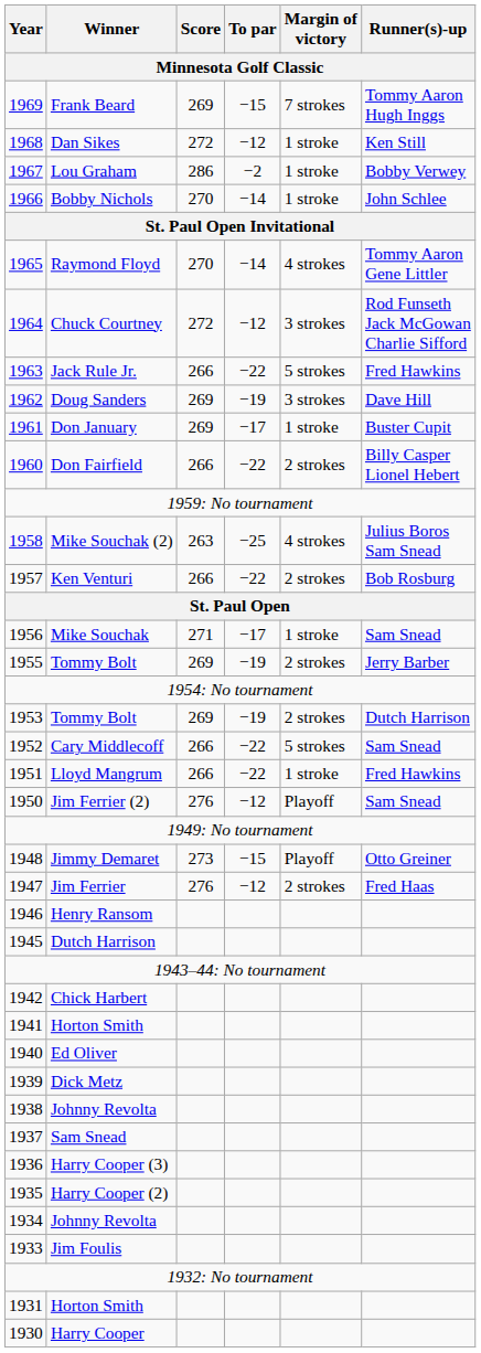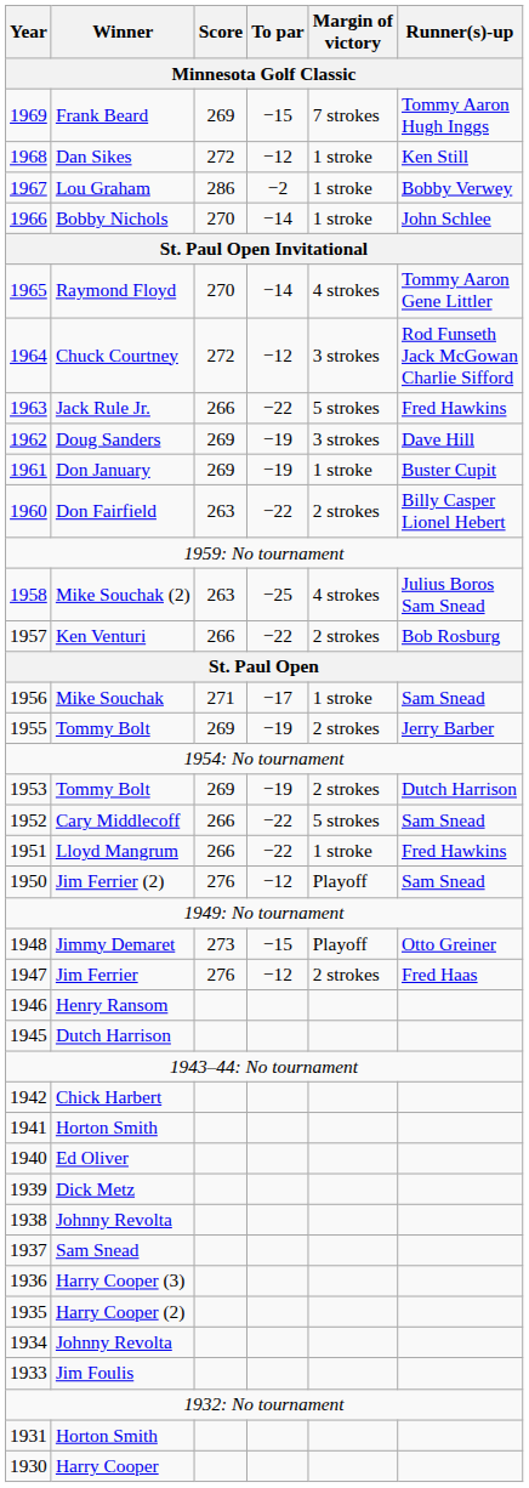 <table class=wikitable style="font-size:95%">
 <tr>
 <th>Year</th>
 <th>Winner</th>
 <th>Score</th>
 <th>To par</th>
 <th>Margin of<br>victory</th>
 <th>Runner(s)-up</th>
 </tr>
 <tr>
 <th colspan=6>Minnesota Golf Classic</th>
 </tr>
 <tr>
 <td><a href='#'>1969</a></td>
 <td> <a href='#'>Frank Beard</a></td>
 <td align=center>269</td>
 <td align=center>−15</td>
 <td>7 strokes</td>
 <td> <a href='#'>Tommy Aaron</a><br> <a href='#'>Hugh Inggs</a></td>
 </tr>
 <tr>
 <td><a href='#'>1968</a></td>
 <td> <a href='#'>Dan Sikes</a></td>
 <td align=center>272</td>
 <td align=center>−12</td>
 <td>1 stroke</td>
 <td> <a href='#'>Ken Still</a></td>
 </tr>
 <tr>
 <td><a href='#'>1967</a></td>
 <td> <a href='#'>Lou Graham</a></td>
 <td align=center>286</td>
 <td align=center>−2</td>
 <td>1 stroke</td>
 <td> <a href='#'>Bobby Verwey</a></td>
 </tr>
 <tr>
 <td><a href='#'>1966</a></td>
 <td> <a href='#'>Bobby Nichols</a></td>
 <td align=center>270</td>
 <td align=center>−14</td>
 <td>1 stroke</td>
 <td> <a href='#'>John Schlee</a></td>
 </tr>
 <tr>
 <th colspan=6>St. Paul Open Invitational</th>
 </tr>
 <tr>
 <td><a href='#'>1965</a></td>
 <td> <a href='#'>Raymond Floyd</a></td>
 <td align=center>270</td>
 <td align=center>−14</td>
 <td>4 strokes</td>
 <td> <a href='#'>Tommy Aaron</a><br> <a href='#'>Gene Littler</a></td>
 </tr>
 <tr>
 <td><a href='#'>1964</a></td>
 <td> <a href='#'>Chuck Courtney</a></td>
 <td align=center>272</td>
 <td align=center>−12</td>
 <td>3 strokes</td>
 <td> <a href='#'>Rod Funseth</a><br> <a href='#'>Jack McGowan</a><br> <a href='#'>Charlie Sifford</a></td>
 </tr>
 <tr>
 <td><a href='#'>1963</a></td>
 <td> <a href='#'>Jack Rule Jr.</a></td>
 <td align=center>266</td>
 <td align=center>−22</td>
 <td>5 strokes</td>
 <td> <a href='#'>Fred Hawkins</a></td>
 </tr>
 <tr>
 <td><a href='#'>1962</a></td>
 <td> <a href='#'>Doug Sanders</a></td>
 <td align=center>269</td>
 <td align=center>−19</td>
 <td>3 strokes</td>
 <td> <a href='#'>Dave Hill</a></td>
 </tr>
 <tr>
 <td><a href='#'>1961</a></td>
 <td> <a href='#'>Don January</a></td>
 <td align=center>269</td>
-<td align=center>−17</td>
+<td align=center>−19</td>
 <td>1 stroke</td>
 <td> <a href='#'>Buster Cupit</a></td>
 </tr>
 <tr>
 <td><a href='#'>1960</a></td>
 <td> <a href='#'>Don Fairfield</a></td>
-<td align=center>266</td>
+<td align=center>263</td>
 <td align=center>−22</td>
 <td>2 strokes</td>
 <td> <a href='#'>Billy Casper</a><br> <a href='#'>Lionel Hebert</a></td>
 </tr>
 <tr>
 <td colspan=6 align=center><em>1959: No tournament</em></td>
 </tr>
 <tr>
 <td><a href='#'>1958</a></td>
 <td> <a href='#'>Mike Souchak</a> (2)</td>
 <td align=center>263</td>
 <td align=center>−25</td>
 <td>4 strokes</td>
 <td> <a href='#'>Julius Boros</a><br> <a href='#'>Sam Snead</a></td>
 </tr>
 <tr>
 <td>1957</td>
 <td> <a href='#'>Ken Venturi</a></td>
 <td align=center>266</td>
 <td align=center>−22</td>
 <td>2 strokes</td>
 <td> <a href='#'>Bob Rosburg</a></td>
 </tr>
 <tr>
 <th colspan=6>St. Paul Open</th>
 </tr>
 <tr>
 <td>1956</td>
 <td> <a href='#'>Mike Souchak</a></td>
 <td align=center>271</td>
 <td align=center>−17</td>
 <td>1 stroke</td>
 <td> <a href='#'>Sam Snead</a></td>
 </tr>
 <tr>
 <td>1955</td>
 <td> <a href='#'>Tommy Bolt</a></td>
 <td align=center>269</td>
 <td align=center>−19</td>
 <td>2 strokes</td>
 <td> <a href='#'>Jerry Barber</a></td>
 </tr>
 <tr>
 <td colspan=6 align=center><em>1954: No tournament</em></td>
 </tr>
 <tr>
 <td>1953</td>
 <td> <a href='#'>Tommy Bolt</a></td>
 <td align=center>269</td>
 <td align=center>−19</td>
 <td>2 strokes</td>
 <td> <a href='#'>Dutch Harrison</a></td>
 </tr>
 <tr>
 <td>1952</td>
 <td> <a href='#'>Cary Middlecoff</a></td>
 <td align=center>266</td>
 <td align=center>−22</td>
 <td>5 strokes</td>
 <td> <a href='#'>Sam Snead</a></td>
 </tr>
 <tr>
 <td>1951</td>
 <td> <a href='#'>Lloyd Mangrum</a></td>
 <td align=center>266</td>
 <td align=center>−22</td>
 <td>1 stroke</td>
 <td> <a href='#'>Fred Hawkins</a></td>
 </tr>
 <tr>
 <td>1950</td>
 <td> <a href='#'>Jim Ferrier</a> (2)</td>
 <td align=center>276</td>
 <td align=center>−12</td>
 <td>Playoff</td>
 <td> <a href='#'>Sam Snead</a></td>
 </tr>
 <tr>
 <td colspan=6 align=center><em>1949: No tournament</em></td>
 </tr>
 <tr>
 <td>1948</td>
 <td> <a href='#'>Jimmy Demaret</a></td>
 <td align=center>273</td>
 <td align=center>−15</td>
 <td>Playoff</td>
 <td> <a href='#'>Otto Greiner</a></td>
 </tr>
 <tr>
 <td>1947</td>
 <td> <a href='#'>Jim Ferrier</a></td>
 <td align=center>276</td>
 <td align=center>−12</td>
 <td>2 strokes</td>
 <td> <a href='#'>Fred Haas</a></td>
 </tr>
 <tr>
 <td>1946</td>
 <td> <a href='#'>Henry Ransom</a></td>
 <td align=center></td>
 <td align=center></td>
 <td></td>
 <td></td>
 </tr>
 <tr>
 <td>1945</td>
 <td> <a href='#'>Dutch Harrison</a></td>
 <td align=center></td>
 <td align=center></td>
 <td></td>
 <td></td>
 </tr>
 <tr>
 <td colspan=6 align=center><em>1943–44: No tournament</em></td>
 </tr>
 <tr>
 <td>1942</td>
 <td> <a href='#'>Chick Harbert</a></td>
 <td align=center></td>
 <td align=center></td>
 <td></td>
 <td></td>
 </tr>
 <tr>
 <td>1941</td>
 <td> <a href='#'>Horton Smith</a></td>
 <td align=center></td>
 <td align=center></td>
 <td></td>
 <td></td>
 </tr>
 <tr>
 <td>1940</td>
 <td> <a href='#'>Ed Oliver</a></td>
 <td align=center></td>
 <td align=center></td>
 <td></td>
 <td></td>
 </tr>
 <tr>
 <td>1939</td>
 <td> <a href='#'>Dick Metz</a></td>
 <td align=center></td>
 <td align=center></td>
 <td></td>
 <td></td>
 </tr>
 <tr>
 <td>1938</td>
 <td> <a href='#'>Johnny Revolta</a></td>
 <td align=center></td>
 <td align=center></td>
 <td></td>
 <td></td>
 </tr>
 <tr>
 <td>1937</td>
 <td> <a href='#'>Sam Snead</a></td>
 <td align=center></td>
 <td align=center></td>
 <td></td>
 <td></td>
 </tr>
 <tr>
 <td>1936</td>
 <td> <a href='#'>Harry Cooper</a> (3)</td>
 <td align=center></td>
 <td align=center></td>
 <td></td>
 <td></td>
 </tr>
 <tr>
 <td>1935</td>
 <td> <a href='#'>Harry Cooper</a> (2)</td>
 <td align=center></td>
 <td align=center></td>
 <td></td>
 <td></td>
 </tr>
 <tr>
 <td>1934</td>
 <td> <a href='#'>Johnny Revolta</a></td>
 <td align=center></td>
 <td align=center></td>
 <td></td>
 <td></td>
 </tr>
 <tr>
 <td>1933</td>
 <td> <a href='#'>Jim Foulis</a></td>
 <td align=center></td>
 <td align=center></td>
 <td></td>
 <td></td>
 </tr>
 <tr>
 <td colspan=6 align=center><em>1932: No tournament</em></td>
 </tr>
 <tr>
 <td>1931</td>
 <td> <a href='#'>Horton Smith</a></td>
 <td align=center></td>
 <td align=center></td>
 <td></td>
 <td></td>
 </tr>
 <tr>
 <td>1930</td>
 <td> <a href='#'>Harry Cooper</a></td>
 <td align=center></td>
 <td align=center></td>
 <td></td>
 <td></td>
 </tr>
 </table>
